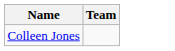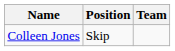 <table class="wikitable">
 <tr>
 <th><strong>Name</strong></th>
+<th><strong>Position</strong></th>
 <th><strong>Team</strong></th>
 </tr>
 <tr>
 <td><a href='#'>Colleen Jones</a> </td>
+<td>Skip</td>
 <td></td>
 </tr>
 </table>
